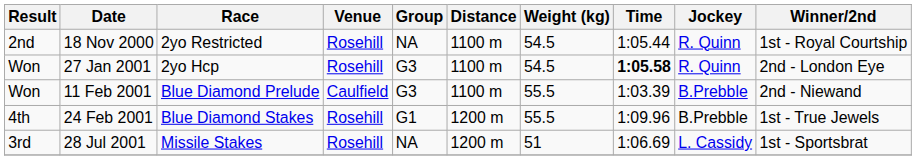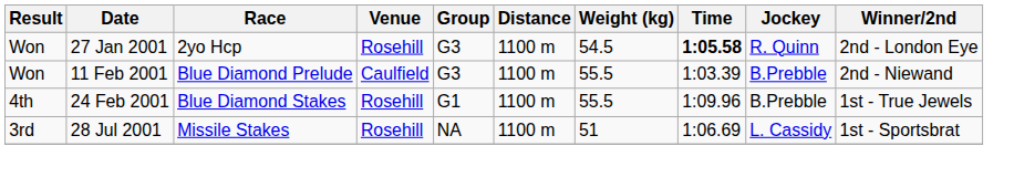 <table class="wikitable">
 <tr>
 <th>Result</th>
 <th>Date</th>
 <th>Race</th>
 <th>Venue</th>
 <th>Group</th>
 <th>Distance</th>
 <th>Weight (kg)</th>
 <th>Time</th>
 <th>Jockey</th>
 <th>Winner/2nd</th>
-</tr>
-<tr>
-<td>2nd</td>
-<td>18 Nov 2000</td>
-<td>2yo Restricted</td>
-<td><a href='#'>Rosehill</a></td>
-<td>NA</td>
-<td>1100 m</td>
-<td>54.5</td>
-<td>1:05.44</td>
-<td><a href='#'>R. Quinn</a></td>
-<td>1st - Royal Courtship</td>
 </tr>
 <tr>
 <td>Won</td>
 <td>27 Jan 2001</td>
 <td>2yo Hcp</td>
 <td><a href='#'>Rosehill</a></td>
 <td>G3</td>
 <td>1100 m</td>
 <td>54.5</td>
 <td><strong>1:05.58</strong></td>
 <td><a href='#'>R. Quinn</a></td>
 <td>2nd - London Eye</td>
 </tr>
 <tr>
 <td>Won</td>
 <td>11 Feb 2001</td>
 <td><a href='#'>Blue Diamond Prelude</a></td>
 <td><a href='#'>Caulfield</a></td>
 <td>G3</td>
 <td>1100 m</td>
 <td>55.5</td>
 <td>1:03.39</td>
 <td><a href='#'>B.Prebble</a></td>
 <td>2nd - Niewand</td>
 </tr>
 <tr>
 <td>4th</td>
 <td>24 Feb 2001</td>
 <td><a href='#'>Blue Diamond Stakes</a></td>
 <td><a href='#'>Rosehill</a></td>
 <td>G1</td>
-<td>1200 m</td>
+<td>1100 m</td>
 <td>55.5</td>
 <td>1:09.96</td>
 <td>B.Prebble</td>
 <td>1st - True Jewels</td>
 </tr>
 <tr>
 <td>3rd</td>
 <td>28 Jul 2001</td>
 <td><a href='#'>Missile Stakes</a></td>
 <td><a href='#'>Rosehill</a></td>
 <td>NA</td>
-<td>1200 m</td>
+<td>1100 m</td>
 <td>51</td>
 <td>1:06.69</td>
 <td><a href='#'>L. Cassidy</a></td>
 <td>1st - Sportsbrat</td>
 </tr>
 <tr>
 </tr>
 </table>
